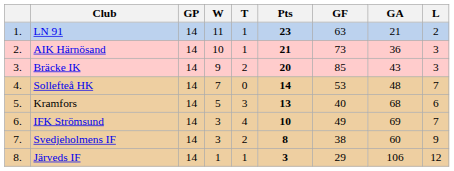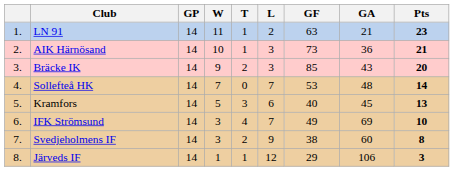 <table class="wikitable">
 <tr>
 <th width="30"></th>
 <th width="200">Club</th>
 <th width="30">GP</th>
 <th width="30">W</th>
 <th width="30">T</th>
-<th width="70">Pts</th>
+<th width="30">L</th>
 <th width="70">GF</th>
 <th width="70">GA</th>
-<th width="30">L</th>
+<th width="70">Pts</th>
 </tr>
 <tr bgcolor="#BCD2EE" align="center">
 <td>1.</td>
 <td align="left"><a href='#'>LN 91</a></td>
 <td>14</td>
 <td>11</td>
 <td>1</td>
-<td><strong>23</strong></td>
+<td>2</td>
 <td>63</td>
 <td>21</td>
-<td>2</td>
+<td><strong>23</strong></td>
 </tr>
 <tr bgcolor="#FFCCCC" align="center">
 <td>2.</td>
 <td align="left"><a href='#'>AIK Härnösand</a></td>
 <td>14</td>
 <td>10</td>
 <td>1</td>
-<td><strong>21</strong></td>
+<td>3</td>
 <td>73</td>
 <td>36</td>
-<td>3</td>
+<td><strong>21</strong></td>
 </tr>
 <tr bgcolor="#FFCCCC" align="center">
 <td>3.</td>
 <td align="left"><a href='#'>Bräcke IK</a></td>
 <td>14</td>
 <td>9</td>
 <td>2</td>
-<td><strong>20</strong></td>
+<td>3</td>
 <td>85</td>
 <td>43</td>
-<td>3</td>
+<td><strong>20</strong></td>
 </tr>
 <tr bgcolor="#EECFA1" align="center">
 <td>4.</td>
 <td align="left"><a href='#'>Sollefteå HK</a></td>
 <td>14</td>
 <td>7</td>
 <td>0</td>
-<td><strong>14</strong></td>
+<td>7</td>
 <td>53</td>
 <td>48</td>
-<td>7</td>
+<td><strong>14</strong></td>
 </tr>
 <tr bgcolor="#EECFA1" align="center">
 <td>5.</td>
 <td align="left">Kramfors</td>
 <td>14</td>
 <td>5</td>
 <td>3</td>
+<td>6</td>
+<td>40</td>
+<td>45</td>
 <td><strong>13</strong></td>
-<td>40</td>
-<td>68</td>
-<td>6</td>
 </tr>
 <tr bgcolor="#EECFA1" align="center">
 <td>6.</td>
 <td align="left"><a href='#'>IFK Strömsund</a></td>
 <td>14</td>
 <td>3</td>
 <td>4</td>
-<td><strong>10</strong></td>
+<td>7</td>
 <td>49</td>
 <td>69</td>
-<td>7</td>
+<td><strong>10</strong></td>
 </tr>
 <tr bgcolor="#EECFA1" align="center">
 <td>7.</td>
 <td align="left"><a href='#'>Svedjeholmens IF</a></td>
 <td>14</td>
 <td>3</td>
 <td>2</td>
-<td><strong>8</strong></td>
+<td>9</td>
 <td>38</td>
 <td>60</td>
-<td>9</td>
+<td><strong>8</strong></td>
 </tr>
 <tr bgcolor="#EECFA1" align="center">
 <td>8.</td>
 <td align="left"><a href='#'>Järveds IF</a></td>
 <td>14</td>
 <td>1</td>
 <td>1</td>
-<td><strong>3</strong></td>
+<td>12</td>
 <td>29</td>
 <td>106</td>
-<td>12</td>
+<td><strong>3</strong></td>
 </tr>
 </table>
